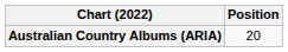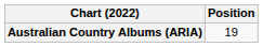 <table class="wikitable plainrowheaders" style="text-align:center">
 <tr>
 <th scope="col">Chart (2022)</th>
 <th scope="col">Position</th>
 </tr>
 <tr>
 <th scope="row">Australian Country Albums (ARIA)</th>
-<td>20</td>
+<td>19</td>
 </tr>
 </table>
